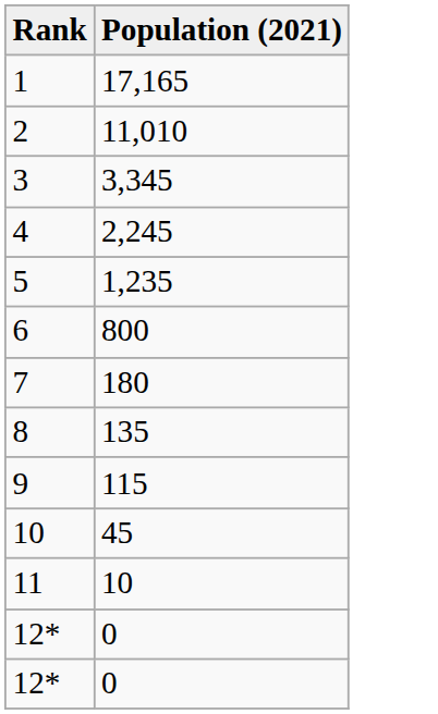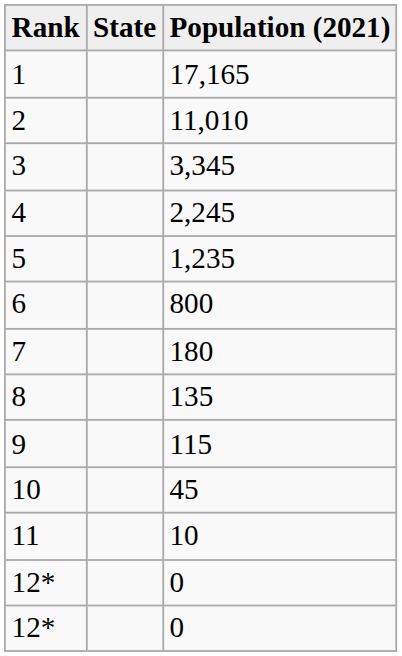 <table class="wikitable">
 <tr>
 <th style="background:#efefef;">Rank</th>
+<th style="background:#efefef;">State</th>
 <th style="background:#efefef;">Population (2021)</th>
 </tr>
 <tr>
 <td>1</td>
+<td></td>
 <td>17,165</td>
 </tr>
 <tr>
 <td>2</td>
+<td></td>
 <td>11,010</td>
 </tr>
 <tr>
 <td>3</td>
+<td></td>
 <td>3,345</td>
 </tr>
 <tr>
 <td>4</td>
+<td></td>
 <td>2,245</td>
 </tr>
 <tr>
 <td>5</td>
+<td></td>
 <td>1,235</td>
 </tr>
 <tr>
 <td>6</td>
+<td></td>
 <td>800</td>
 </tr>
 <tr>
 <td>7</td>
+<td></td>
 <td>180</td>
 </tr>
 <tr>
 <td>8</td>
+<td></td>
 <td>135</td>
 </tr>
 <tr>
 <td>9</td>
+<td></td>
 <td>115</td>
 </tr>
 <tr>
 <td>10</td>
+<td></td>
 <td>45</td>
 </tr>
 <tr>
 <td>11</td>
+<td></td>
 <td>10</td>
 </tr>
 <tr>
 <td>12*</td>
+<td></td>
 <td>0</td>
 </tr>
 <tr>
 <td>12*</td>
+<td></td>
 <td>0</td>
 </tr>
 </table>
